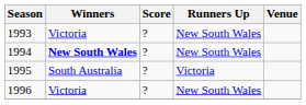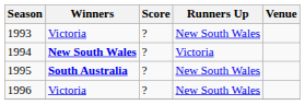 <table class="wikitable collapsible">
 <tr>
 <th>Season</th>
 <th>Winners</th>
 <th>Score</th>
 <th>Runners Up</th>
 <th>Venue</th>
 </tr>
 <tr>
 <td>1993</td>
 <td><a href='#'>Victoria</a></td>
 <td>?</td>
 <td><a href='#'>New South Wales</a></td>
 <td></td>
 </tr>
 <tr>
 <td>1994</td>
 <td><strong><a href='#'>New South Wales</a></strong></td>
 <td>?</td>
-<td><a href='#'>New South Wales</a></td>
+<td><a href='#'>Victoria</a></td>
 <td></td>
 </tr>
 <tr>
 <td>1995</td>
-<td><a href='#'>South Australia</a></td>
+<td><strong><a href='#'>South Australia</a></strong></td>
 <td>?</td>
-<td><a href='#'>Victoria</a></td>
+<td><a href='#'>New South Wales</a></td>
 <td></td>
 </tr>
 <tr>
 <td>1996</td>
 <td><a href='#'>Victoria</a></td>
 <td>?</td>
 <td><a href='#'>New South Wales</a></td>
 <td></td>
 </tr>
 <tr>
 </tr>
 </table>
